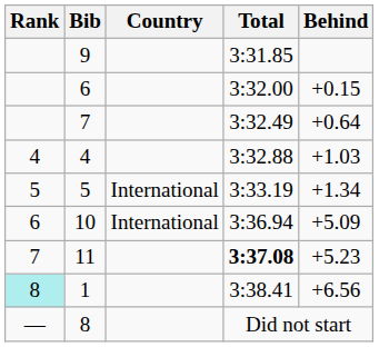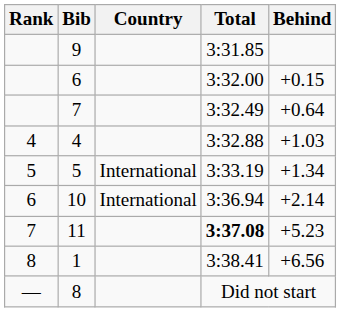 <table class="wikitable sortable" style="text-align:center">
 <tr>
 <th>Rank</th>
 <th>Bib</th>
 <th>Country</th>
 <th>Total</th>
 <th>Behind</th>
 </tr>
 <tr>
 <td></td>
 <td>9</td>
 <td align=left></td>
 <td>3:31.85</td>
 <td></td>
 </tr>
 <tr>
 <td></td>
 <td>6</td>
 <td align=left></td>
 <td>3:32.00</td>
 <td>+0.15</td>
 </tr>
 <tr>
 <td></td>
 <td>7</td>
 <td align=left></td>
 <td>3:32.49</td>
 <td>+0.64</td>
 </tr>
 <tr>
 <td>4</td>
 <td>4</td>
 <td align=left></td>
 <td>3:32.88</td>
 <td>+1.03</td>
 </tr>
 <tr>
 <td>5</td>
 <td>5</td>
 <td align=left> International</td>
 <td>3:33.19</td>
 <td>+1.34</td>
 </tr>
 <tr>
 <td>6</td>
 <td>10</td>
 <td align=left> International</td>
 <td>3:36.94</td>
-<td>+5.09</td>
+<td>+2.14</td>
 </tr>
 <tr>
 <td>7</td>
 <td>11</td>
 <td align=left></td>
 <td><strong>3:37.08</strong></td>
 <td>+5.23</td>
 </tr>
 <tr>
-<td style="background: paleturquoise;">8</td>
+<td>8</td>
 <td>1</td>
 <td align=left></td>
 <td>3:38.41</td>
 <td>+6.56</td>
 </tr>
 <tr>
 <td>—</td>
 <td>8</td>
 <td align=left></td>
 <td colspan=2>Did not start</td>
 </tr>
 </table>
